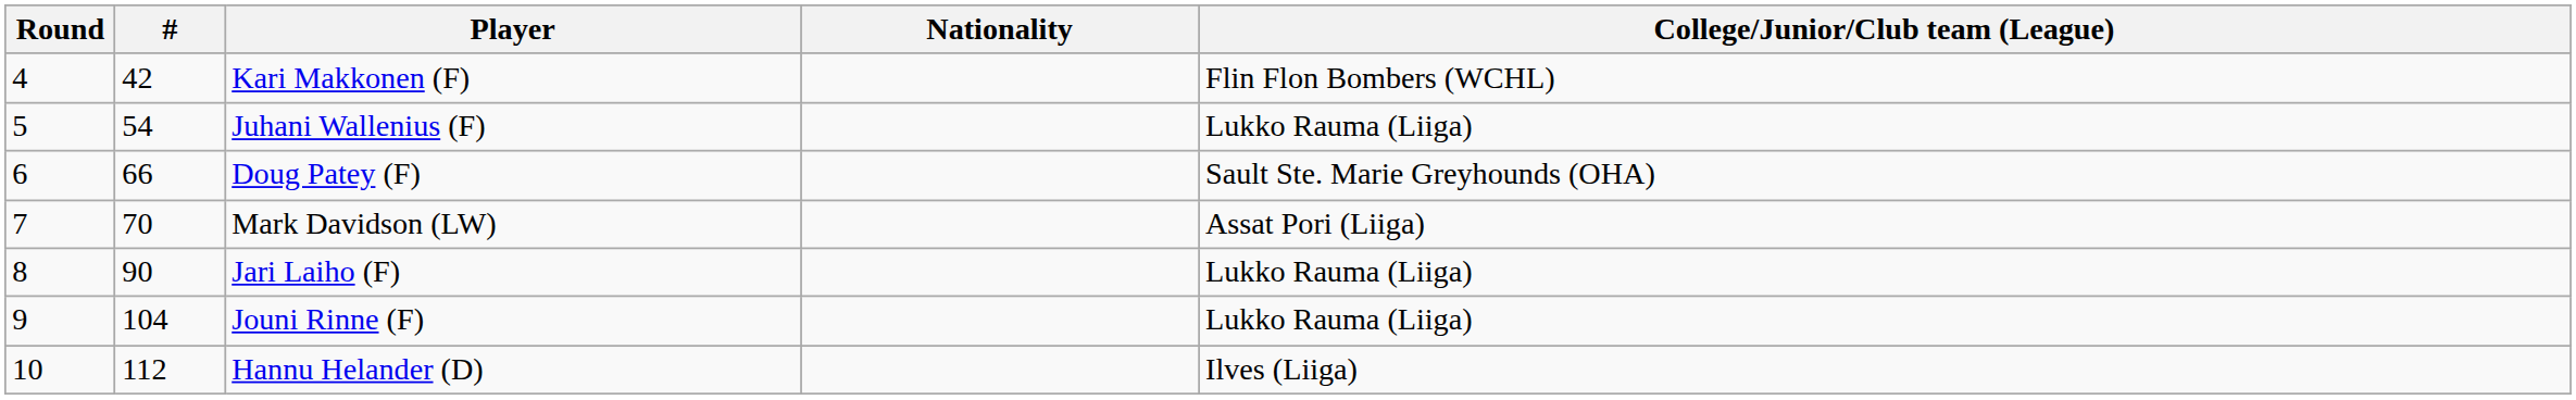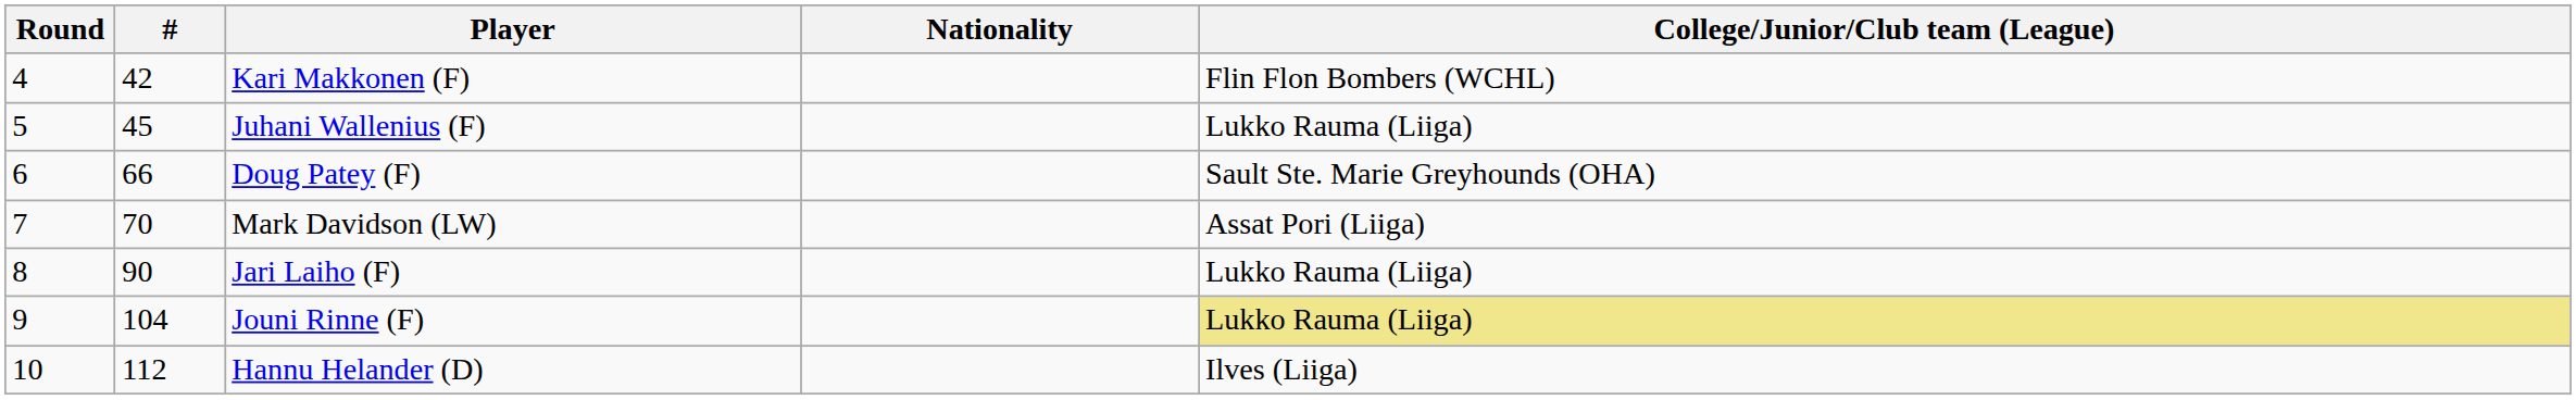 <table class="wikitable">
 <tr align="center">
 <th bgcolor="#DDDDFF" width="4.0%">Round</th>
 <th bgcolor="#DDDDFF" width="4.0%">#</th>
 <th bgcolor="#DDDDFF" width="21.0%">Player</th>
 <th bgcolor="#DDDDFF" width="14.5%">Nationality</th>
 <th bgcolor="#DDDDFF" width="50.0%">College/Junior/Club team (League)</th>
 </tr>
 <tr>
 <td>4</td>
 <td>42</td>
 <td><a href='#'>Kari Makkonen</a> (F)</td>
 <td></td>
 <td>Flin Flon Bombers (WCHL)</td>
 </tr>
 <tr>
 <td>5</td>
-<td>54</td>
+<td>45</td>
 <td><a href='#'>Juhani Wallenius</a> (F)</td>
 <td></td>
 <td>Lukko Rauma (Liiga)</td>
 </tr>
 <tr>
 <td>6</td>
 <td>66</td>
 <td><a href='#'>Doug Patey</a> (F)</td>
 <td></td>
 <td>Sault Ste. Marie Greyhounds (OHA)</td>
 </tr>
 <tr>
 <td>7</td>
 <td>70</td>
 <td>Mark Davidson (LW)</td>
 <td></td>
 <td>Assat Pori (Liiga)</td>
 </tr>
 <tr>
 <td>8</td>
 <td>90</td>
 <td><a href='#'>Jari Laiho</a> (F)</td>
 <td></td>
 <td>Lukko Rauma (Liiga)</td>
 </tr>
 <tr>
 <td>9</td>
 <td>104</td>
 <td><a href='#'>Jouni Rinne</a> (F)</td>
 <td></td>
-<td>Lukko Rauma (Liiga)</td>
+<td style="background: khaki;">Lukko Rauma (Liiga)</td>
 </tr>
 <tr>
 <td>10</td>
 <td>112</td>
 <td><a href='#'>Hannu Helander</a> (D)</td>
 <td></td>
 <td>Ilves (Liiga)</td>
 </tr>
 </table>
